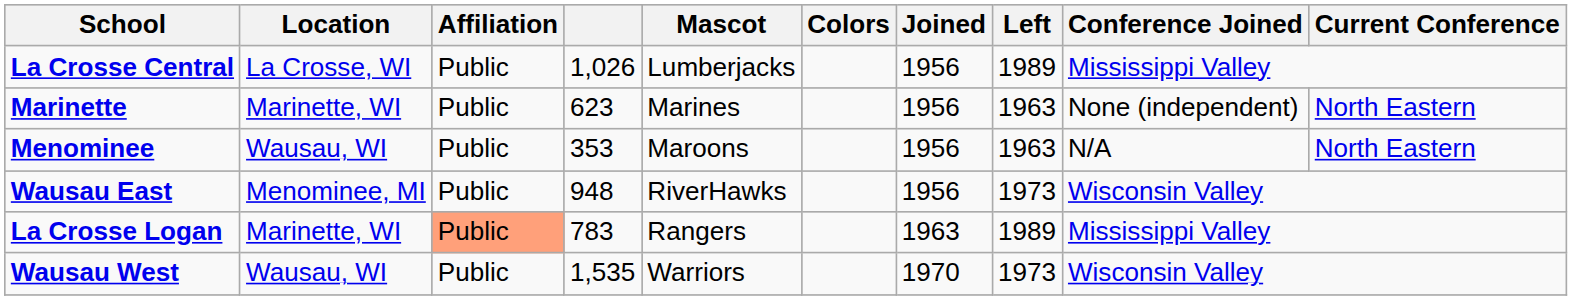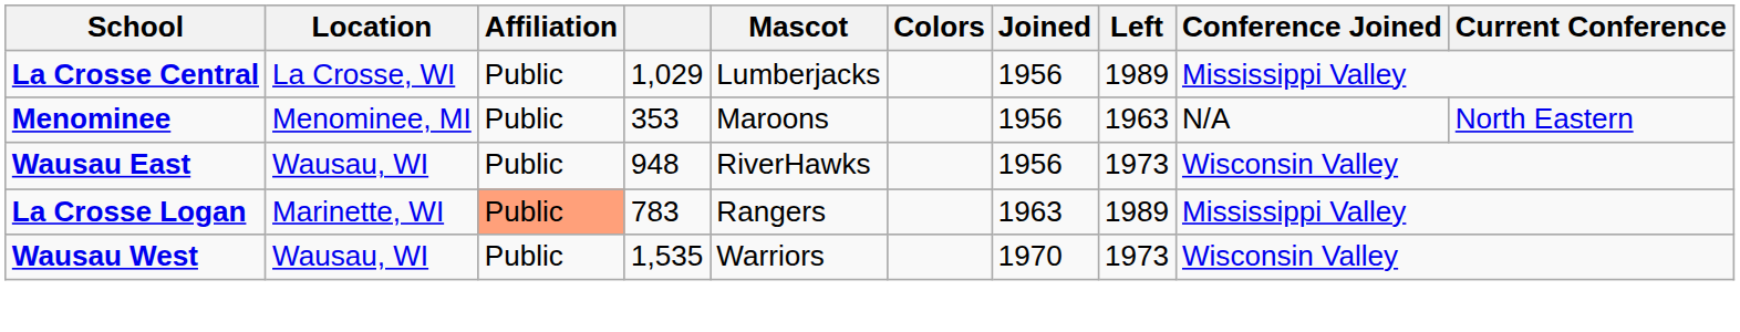 <table class="wikitable sortable">
 <tr>
 <th>School</th>
 <th>Location</th>
 <th>Affiliation</th>
 <th></th>
 <th>Mascot</th>
 <th>Colors</th>
 <th>Joined</th>
 <th>Left</th>
 <th>Conference Joined</th>
 <th>Current Conference</th>
 </tr>
 <tr>
 <td><a href='#'><strong>La Crosse Central</strong></a></td>
 <td><a href='#'>La Crosse, WI</a></td>
 <td>Public</td>
-<td>1,026</td>
+<td>1,029</td>
 <td>Lumberjacks</td>
 <td> </td>
 <td>1956</td>
 <td>1989</td>
 <td colspan="2"><a href='#'>Mississippi Valley</a></td>
 </tr>
 <tr>
-<td><a href='#'><strong>Marinette</strong></a></td>
-<td><a href='#'>Marinette, WI</a></td>
-<td>Public</td>
-<td>623</td>
-<td>Marines</td>
-<td> </td>
-<td>1956</td>
-<td>1963</td>
-<td>None (independent)</td>
-<td><a href='#'>North Eastern</a></td>
-</tr>
-<tr>
 <td><a href='#'><strong>Menominee</strong></a></td>
-<td><a href='#'>Wausau, WI</a></td>
+<td><a href='#'>Menominee, MI</a></td>
 <td>Public</td>
 <td>353</td>
 <td>Maroons</td>
 <td> </td>
 <td>1956</td>
 <td>1963</td>
 <td>N/A</td>
 <td><a href='#'>North Eastern</a></td>
 </tr>
 <tr>
 <td><strong><a href='#'>Wausau East</a></strong></td>
-<td><a href='#'>Menominee, MI</a></td>
+<td><a href='#'>Wausau, WI</a></td>
 <td>Public</td>
 <td>948</td>
 <td>RiverHawks</td>
 <td> </td>
 <td>1956</td>
 <td>1973</td>
 <td colspan="2"><a href='#'>Wisconsin Valley</a></td>
 </tr>
 <tr>
 <td><a href='#'><strong>La Crosse Logan</strong></a></td>
 <td><a href='#'>Marinette, WI</a></td>
 <td style="background: lightsalmon;">Public</td>
 <td>783</td>
 <td>Rangers</td>
 <td> </td>
 <td>1963</td>
 <td>1989</td>
 <td colspan="2"><a href='#'>Mississippi Valley</a></td>
 </tr>
 <tr>
 <td><a href='#'><strong>Wausau West</strong></a></td>
 <td><a href='#'>Wausau, WI</a></td>
 <td>Public</td>
 <td>1,535</td>
 <td>Warriors</td>
 <td> </td>
 <td>1970</td>
 <td>1973</td>
 <td colspan="2"><a href='#'>Wisconsin Valley</a></td>
 </tr>
 </table>
